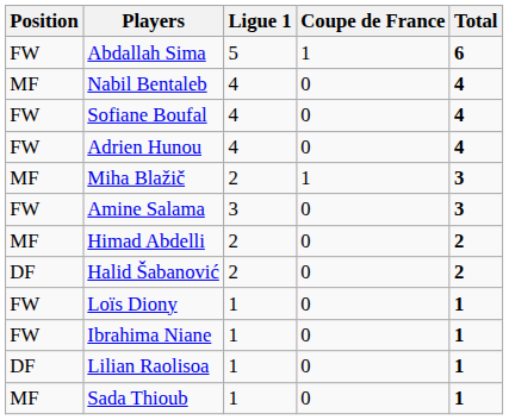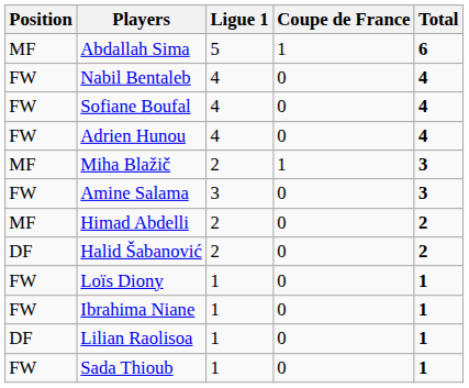 <table class="wikitable">
 <tr>
 <th>Position</th>
 <th>Players</th>
 <th>Ligue 1</th>
 <th>Coupe de France</th>
 <th>Total</th>
 </tr>
 <tr>
-<td>FW</td>
+<td>MF</td>
 <td> <a href='#'>Abdallah Sima</a></td>
 <td>5</td>
 <td>1</td>
 <td><strong>6</strong></td>
 </tr>
 <tr>
-<td>MF</td>
+<td>FW</td>
 <td> <a href='#'>Nabil Bentaleb</a></td>
 <td>4</td>
 <td>0</td>
 <td><strong>4</strong></td>
 </tr>
 <tr>
 <td>FW</td>
 <td> <a href='#'>Sofiane Boufal</a></td>
 <td>4</td>
 <td>0</td>
 <td><strong>4</strong></td>
 </tr>
 <tr>
 <td>FW</td>
 <td> <a href='#'>Adrien Hunou</a></td>
 <td>4</td>
 <td>0</td>
 <td><strong>4</strong></td>
 </tr>
 <tr>
 <td>MF</td>
 <td> <a href='#'>Miha Blažič</a></td>
 <td>2</td>
 <td>1</td>
 <td><strong>3</strong></td>
 </tr>
 <tr>
 <td>FW</td>
 <td> <a href='#'>Amine Salama</a></td>
 <td>3</td>
 <td>0</td>
 <td><strong>3</strong></td>
 </tr>
 <tr>
 <td>MF</td>
 <td> <a href='#'>Himad Abdelli</a></td>
 <td>2</td>
 <td>0</td>
 <td><strong>2</strong></td>
 </tr>
 <tr>
 <td>DF</td>
 <td> <a href='#'>Halid Šabanović</a></td>
 <td>2</td>
 <td>0</td>
 <td><strong>2</strong></td>
 </tr>
 <tr>
 <td>FW</td>
 <td> <a href='#'>Loïs Diony</a></td>
 <td>1</td>
 <td>0</td>
 <td><strong>1</strong></td>
 </tr>
 <tr>
 <td>FW</td>
 <td> <a href='#'>Ibrahima Niane</a></td>
 <td>1</td>
 <td>0</td>
 <td><strong>1</strong></td>
 </tr>
 <tr>
 <td>DF</td>
 <td> <a href='#'>Lilian Raolisoa</a></td>
 <td>1</td>
 <td>0</td>
 <td><strong>1</strong></td>
 </tr>
 <tr>
-<td>MF</td>
+<td>FW</td>
 <td> <a href='#'>Sada Thioub</a></td>
 <td>1</td>
 <td>0</td>
 <td><strong>1</strong></td>
 </tr>
 </table>
